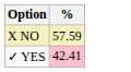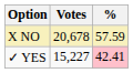 <table class="wikitable">
 <tr>
 <th>Option</th>
+<th>Votes</th>
 <th>%</th>
 </tr>
 <tr>
 <td style=background:#f8f1bd>X NO</td>
+<td style=background:#f8f1bd>20,678</td>
 <td style=background:#f8f1bd>57.59</td>
 </tr>
 <tr>
 <td>✓ YES</td>
+<td>15,227</td>
 <td style="background: pink;">42.41</td>
 </tr>
 </table>
